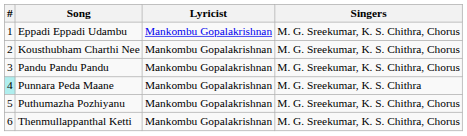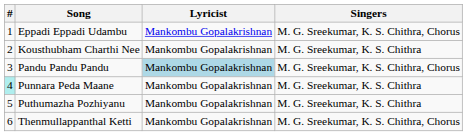 <table class="wikitable">
 <tr>
 <th>#</th>
 <th>Song</th>
 <th>Lyricist</th>
 <th>Singers</th>
 </tr>
 <tr>
 <td>1</td>
 <td>Eppadi Eppadi Udambu</td>
 <td><a href='#'>Mankombu Gopalakrishnan</a></td>
 <td>M. G. Sreekumar, K. S. Chithra, Chorus</td>
 </tr>
 <tr>
 <td>2</td>
 <td>Kousthubham Charthi Nee</td>
 <td>Mankombu Gopalakrishnan</td>
-<td>M. G. Sreekumar, K. S. Chithra, Chorus</td>
+<td>M. G. Sreekumar, K. S. Chithra</td>
 </tr>
 <tr>
 <td>3</td>
 <td>Pandu Pandu Pandu</td>
-<td>Mankombu Gopalakrishnan</td>
+<td style="background: lightblue;">Mankombu Gopalakrishnan</td>
 <td>M. G. Sreekumar, K. S. Chithra, Chorus</td>
 </tr>
 <tr>
 <td style="background: paleturquoise;">4</td>
 <td>Punnara Peda Maane</td>
 <td>Mankombu Gopalakrishnan</td>
 <td>M. G. Sreekumar, K. S. Chithra</td>
 </tr>
 <tr>
 <td>5</td>
 <td>Puthumazha Pozhiyanu</td>
 <td>Mankombu Gopalakrishnan</td>
-<td>M. G. Sreekumar, K. S. Chithra, Chorus</td>
+<td>M. G. Sreekumar, K. S. Chithra</td>
 </tr>
 <tr>
 <td>6</td>
 <td>Thenmullappanthal Ketti</td>
 <td>Mankombu Gopalakrishnan</td>
 <td>M. G. Sreekumar, K. S. Chithra, Chorus</td>
 </tr>
 </table>
